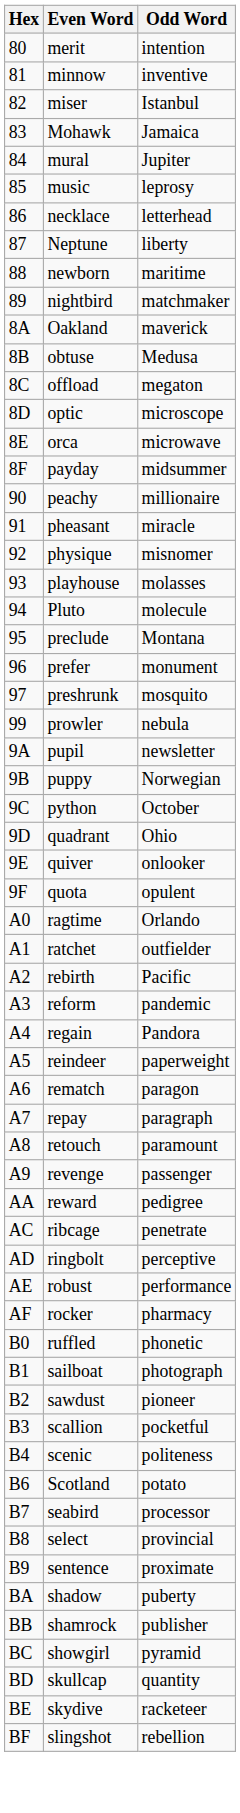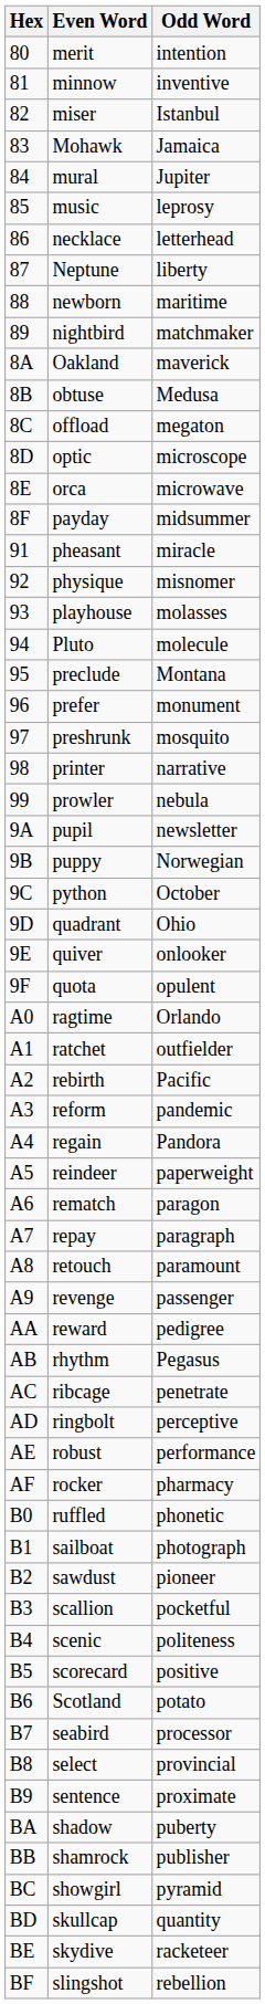 <table class="wikitable" style="float: left;">
 <tr>
 <th>Hex</th>
 <th align=left>Even Word</th>
 <th align=left>Odd Word</th>
 </tr>
 <tr>
 <td>80</td>
 <td>merit</td>
 <td>intention</td>
 </tr>
 <tr>
 <td>81</td>
 <td>minnow</td>
 <td>inventive</td>
 </tr>
 <tr>
 <td>82</td>
 <td>miser</td>
 <td>Istanbul</td>
 </tr>
 <tr>
 <td>83</td>
 <td>Mohawk</td>
 <td>Jamaica</td>
 </tr>
 <tr>
 <td>84</td>
 <td>mural</td>
 <td>Jupiter</td>
 </tr>
 <tr>
 <td>85</td>
 <td>music</td>
 <td>leprosy</td>
 </tr>
 <tr>
 <td>86</td>
 <td>necklace</td>
 <td>letterhead</td>
 </tr>
 <tr>
 <td>87</td>
 <td>Neptune</td>
 <td>liberty</td>
 </tr>
 <tr>
 <td>88</td>
 <td>newborn</td>
 <td>maritime</td>
 </tr>
 <tr>
 <td>89</td>
 <td>nightbird</td>
 <td>matchmaker</td>
 </tr>
 <tr>
 <td>8A</td>
 <td>Oakland</td>
 <td>maverick</td>
 </tr>
 <tr>
 <td>8B</td>
 <td>obtuse</td>
 <td>Medusa</td>
 </tr>
 <tr>
 <td>8C</td>
 <td>offload</td>
 <td>megaton</td>
 </tr>
 <tr>
 <td>8D</td>
 <td>optic</td>
 <td>microscope</td>
 </tr>
 <tr>
 <td>8E</td>
 <td>orca</td>
 <td>microwave</td>
 </tr>
 <tr>
 <td>8F</td>
 <td>payday</td>
 <td>midsummer</td>
 </tr>
 <tr>
-<td>90</td>
-<td>peachy</td>
-<td>millionaire</td>
-</tr>
-<tr>
 <td>91</td>
 <td>pheasant</td>
 <td>miracle</td>
 </tr>
 <tr>
 <td>92</td>
 <td>physique</td>
 <td>misnomer</td>
 </tr>
 <tr>
 <td>93</td>
 <td>playhouse</td>
 <td>molasses</td>
 </tr>
 <tr>
 <td>94</td>
 <td>Pluto</td>
 <td>molecule</td>
 </tr>
 <tr>
 <td>95</td>
 <td>preclude</td>
 <td>Montana</td>
 </tr>
 <tr>
 <td>96</td>
 <td>prefer</td>
 <td>monument</td>
 </tr>
 <tr>
 <td>97</td>
 <td>preshrunk</td>
 <td>mosquito</td>
+</tr>
+<tr>
+<td>98</td>
+<td>printer</td>
+<td>narrative</td>
 </tr>
 <tr>
 <td>99</td>
 <td>prowler</td>
 <td>nebula</td>
 </tr>
 <tr>
 <td>9A</td>
 <td>pupil</td>
 <td>newsletter</td>
 </tr>
 <tr>
 <td>9B</td>
 <td>puppy</td>
 <td>Norwegian</td>
 </tr>
 <tr>
 <td>9C</td>
 <td>python</td>
 <td>October</td>
 </tr>
 <tr>
 <td>9D</td>
 <td>quadrant</td>
 <td>Ohio</td>
 </tr>
 <tr>
 <td>9E</td>
 <td>quiver</td>
 <td>onlooker</td>
 </tr>
 <tr>
 <td>9F</td>
 <td>quota</td>
 <td>opulent</td>
 </tr>
 <tr>
 <td>A0</td>
 <td>ragtime</td>
 <td>Orlando</td>
 </tr>
 <tr>
 <td>A1</td>
 <td>ratchet</td>
 <td>outfielder</td>
 </tr>
 <tr>
 <td>A2</td>
 <td>rebirth</td>
 <td>Pacific</td>
 </tr>
 <tr>
 <td>A3</td>
 <td>reform</td>
 <td>pandemic</td>
 </tr>
 <tr>
 <td>A4</td>
 <td>regain</td>
 <td>Pandora</td>
 </tr>
 <tr>
 <td>A5</td>
 <td>reindeer</td>
 <td>paperweight</td>
 </tr>
 <tr>
 <td>A6</td>
 <td>rematch</td>
 <td>paragon</td>
 </tr>
 <tr>
 <td>A7</td>
 <td>repay</td>
 <td>paragraph</td>
 </tr>
 <tr>
 <td>A8</td>
 <td>retouch</td>
 <td>paramount</td>
 </tr>
 <tr>
 <td>A9</td>
 <td>revenge</td>
 <td>passenger</td>
 </tr>
 <tr>
 <td>AA</td>
 <td>reward</td>
 <td>pedigree</td>
 </tr>
 <tr>
+<td>AB</td>
+<td>rhythm</td>
+<td>Pegasus</td>
+</tr>
+<tr>
 <td>AC</td>
 <td>ribcage</td>
 <td>penetrate</td>
 </tr>
 <tr>
 <td>AD</td>
 <td>ringbolt</td>
 <td>perceptive</td>
 </tr>
 <tr>
 <td>AE</td>
 <td>robust</td>
 <td>performance</td>
 </tr>
 <tr>
 <td>AF</td>
 <td>rocker</td>
 <td>pharmacy</td>
 </tr>
 <tr>
 <td>B0</td>
 <td>ruffled</td>
 <td>phonetic</td>
 </tr>
 <tr>
 <td>B1</td>
 <td>sailboat</td>
 <td>photograph</td>
 </tr>
 <tr>
 <td>B2</td>
 <td>sawdust</td>
 <td>pioneer</td>
 </tr>
 <tr>
 <td>B3</td>
 <td>scallion</td>
 <td>pocketful</td>
 </tr>
 <tr>
 <td>B4</td>
 <td>scenic</td>
 <td>politeness</td>
+</tr>
+<tr>
+<td>B5</td>
+<td>scorecard</td>
+<td>positive</td>
 </tr>
 <tr>
 <td>B6</td>
 <td>Scotland</td>
 <td>potato</td>
 </tr>
 <tr>
 <td>B7</td>
 <td>seabird</td>
 <td>processor</td>
 </tr>
 <tr>
 <td>B8</td>
 <td>select</td>
 <td>provincial</td>
 </tr>
 <tr>
 <td>B9</td>
 <td>sentence</td>
 <td>proximate</td>
 </tr>
 <tr>
 <td>BA</td>
 <td>shadow</td>
 <td>puberty</td>
 </tr>
 <tr>
 <td>BB</td>
 <td>shamrock</td>
 <td>publisher</td>
 </tr>
 <tr>
 <td>BC</td>
 <td>showgirl</td>
 <td>pyramid</td>
 </tr>
 <tr>
 <td>BD</td>
 <td>skullcap</td>
 <td>quantity</td>
 </tr>
 <tr>
 <td>BE</td>
 <td>skydive</td>
 <td>racketeer</td>
 </tr>
 <tr>
 <td>BF</td>
 <td>slingshot</td>
 <td>rebellion</td>
 </tr>
 </table>
